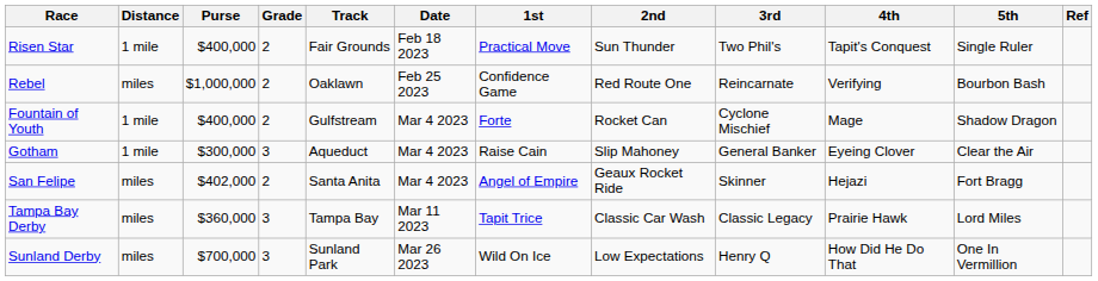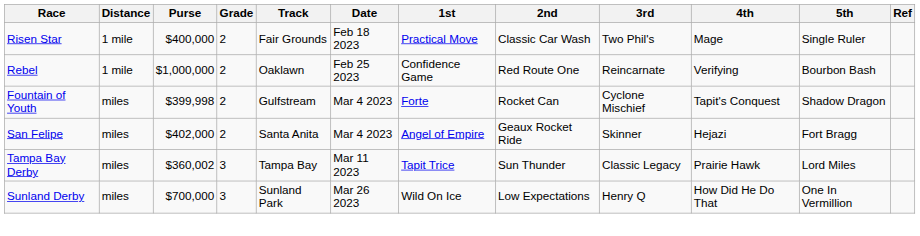 <table class="wikitable">
 <tr>
 <th>Race</th>
 <th>Distance</th>
 <th>Purse</th>
 <th>Grade</th>
 <th>Track</th>
 <th>Date</th>
 <th>1st</th>
 <th>2nd</th>
 <th>3rd</th>
 <th>4th</th>
 <th>5th</th>
 <th>Ref</th>
 </tr>
 <tr>
 <td><a href='#'>Risen Star</a></td>
 <td>1 mile</td>
 <td style="text-align:right">$400,000</td>
 <td>2</td>
 <td>Fair Grounds</td>
 <td>Feb 18 2023</td>
 <td><a href='#'>Practical Move</a></td>
-<td>Sun Thunder</td>
+<td>Classic Car Wash</td>
 <td>Two Phil's</td>
-<td>Tapit's Conquest</td>
+<td>Mage</td>
 <td>Single Ruler</td>
 <td></td>
 </tr>
 <tr>
 <td><a href='#'>Rebel</a></td>
-<td> miles</td>
+<td>1 mile</td>
 <td style="text-align:right">$1,000,000</td>
 <td>2</td>
 <td>Oaklawn</td>
 <td>Feb 25 2023</td>
 <td>Confidence Game</td>
 <td>Red Route One</td>
 <td>Reincarnate</td>
 <td>Verifying</td>
 <td>Bourbon Bash</td>
 <td></td>
 </tr>
 <tr>
 <td><a href='#'>Fountain of Youth</a></td>
-<td>1 mile</td>
-<td style="text-align:right">$400,000</td>
+<td> miles</td>
+<td style="text-align:right">$399,998</td>
 <td>2</td>
 <td>Gulfstream</td>
 <td>Mar 4 2023</td>
 <td><a href='#'>Forte</a></td>
 <td>Rocket Can</td>
 <td>Cyclone Mischief</td>
-<td>Mage</td>
+<td>Tapit's Conquest</td>
 <td>Shadow Dragon</td>
-<td></td>
-</tr>
-<tr>
-<td><a href='#'>Gotham</a></td>
-<td>1 mile</td>
-<td style="text-align:right">$300,000</td>
-<td>3</td>
-<td>Aqueduct</td>
-<td>Mar 4 2023</td>
-<td>Raise Cain</td>
-<td>Slip Mahoney</td>
-<td>General Banker</td>
-<td>Eyeing Clover</td>
-<td>Clear the Air</td>
 <td></td>
 </tr>
 <tr>
 <td><a href='#'>San Felipe</a></td>
 <td> miles</td>
 <td style="text-align:right">$402,000</td>
 <td>2</td>
 <td>Santa Anita</td>
 <td>Mar 4 2023</td>
 <td><a href='#'>Angel of Empire</a></td>
 <td>Geaux Rocket Ride</td>
 <td>Skinner</td>
 <td>Hejazi</td>
 <td>Fort Bragg</td>
 <td></td>
 </tr>
 <tr>
 <td><a href='#'>Tampa Bay Derby</a></td>
 <td> miles</td>
-<td style="text-align:right">$360,000</td>
+<td style="text-align:right">$360,002</td>
 <td>3</td>
 <td>Tampa Bay</td>
 <td>Mar 11 2023</td>
 <td><a href='#'>Tapit Trice</a></td>
-<td>Classic Car Wash</td>
+<td>Sun Thunder</td>
 <td>Classic Legacy</td>
 <td>Prairie Hawk</td>
 <td>Lord Miles</td>
 <td></td>
 </tr>
 <tr>
 <td><a href='#'>Sunland Derby</a></td>
 <td> miles</td>
 <td style="text-align:right">$700,000</td>
 <td>3</td>
 <td>Sunland Park</td>
 <td>Mar 26 2023</td>
 <td>Wild On Ice</td>
 <td>Low Expectations</td>
 <td>Henry Q</td>
 <td>How Did He Do That</td>
 <td>One In Vermillion</td>
 <td></td>
 </tr>
 </table>
